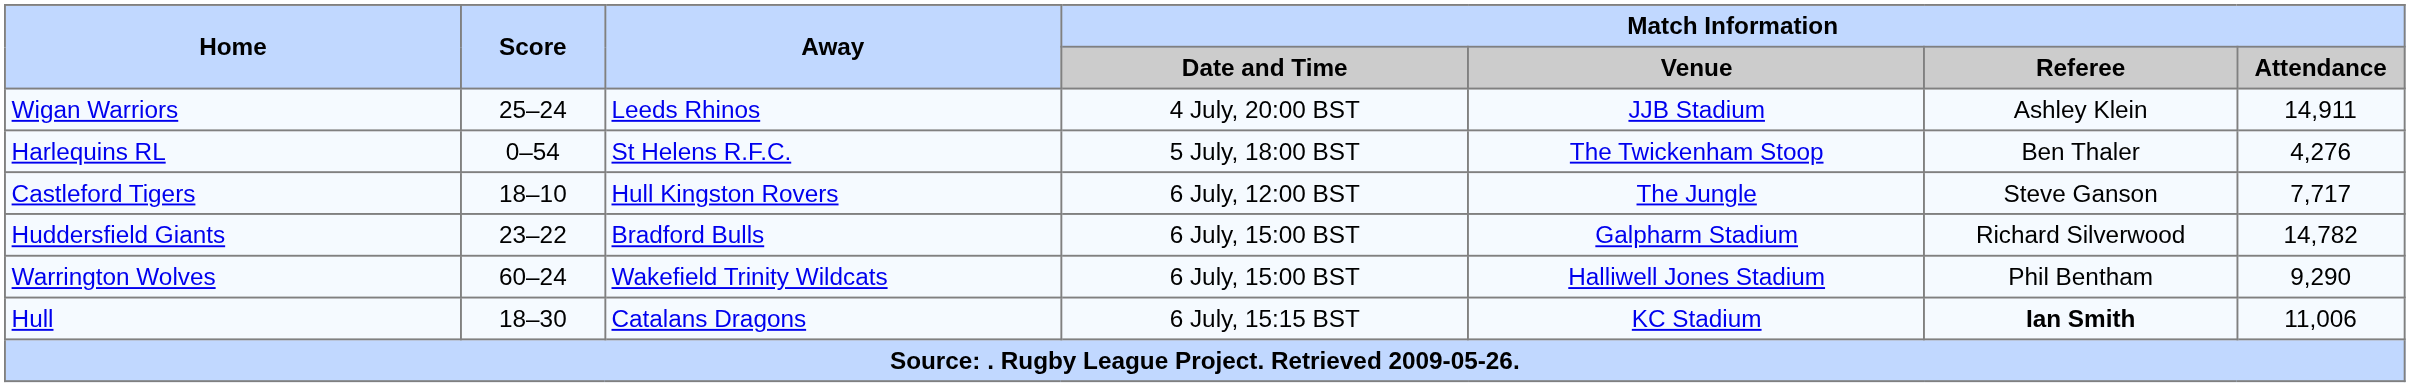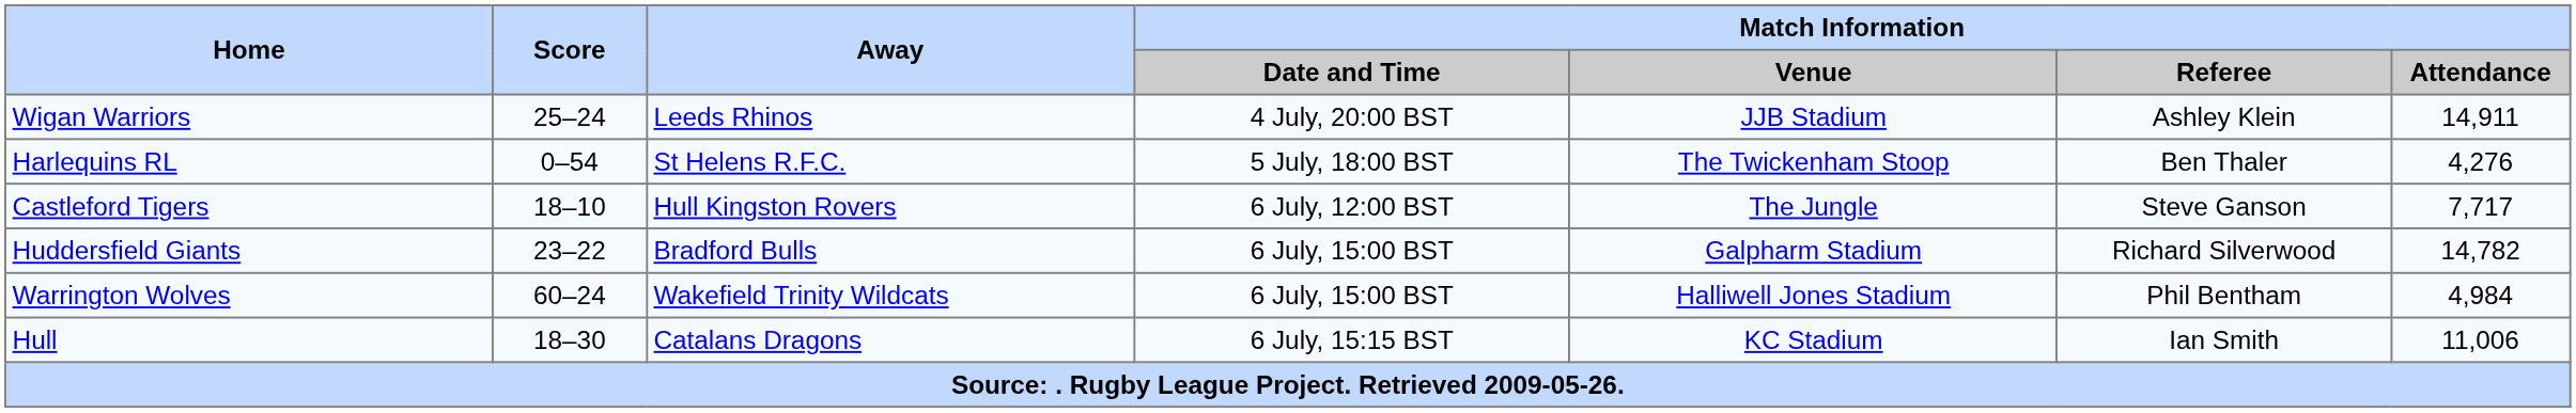 <table border="1" cellpadding="3" cellspacing="0" style="border-collapse:collapse; font-size:80%; text-align:center; width:100%;">
 <tr style="background:#c1d8ff;">
 <th rowspan="2" style="width:19%;">Home</th>
 <th rowspan="2" style="width:6%;">Score</th>
 <th rowspan="2" style="width:19%;">Away</th>
 <th colspan=6>Match Information</th>
 </tr>
 <tr style="background:#ccc;">
 <th width=17%>Date and Time</th>
 <th width=19%>Venue</th>
 <th width=13%>Referee</th>
 <th width=7%>Attendance</th>
 </tr>
 <tr style="background:#f5faff;">
 <td align=left> <a href='#'>Wigan Warriors</a></td>
 <td>25–24</td>
 <td align=left> <a href='#'>Leeds Rhinos</a></td>
 <td>4 July, 20:00 BST</td>
 <td><a href='#'>JJB Stadium</a></td>
 <td>Ashley Klein</td>
 <td>14,911</td>
 </tr>
 <tr style="background:#f5faff;">
 <td align=left> <a href='#'>Harlequins RL</a></td>
 <td>0–54</td>
 <td align=left> <a href='#'>St Helens R.F.C.</a></td>
 <td>5 July, 18:00 BST</td>
 <td><a href='#'>The Twickenham Stoop</a></td>
 <td>Ben Thaler</td>
 <td>4,276</td>
 </tr>
 <tr style="background:#f5faff;">
 <td align=left> <a href='#'>Castleford Tigers</a></td>
 <td>18–10</td>
 <td align=left> <a href='#'>Hull Kingston Rovers</a></td>
 <td>6 July, 12:00 BST</td>
 <td><a href='#'>The Jungle</a></td>
 <td>Steve Ganson</td>
 <td>7,717</td>
 </tr>
 <tr style="background:#f5faff;">
 <td align=left> <a href='#'>Huddersfield Giants</a></td>
 <td>23–22</td>
 <td align=left> <a href='#'>Bradford Bulls</a></td>
 <td>6 July, 15:00 BST</td>
 <td><a href='#'>Galpharm Stadium</a></td>
 <td>Richard Silverwood</td>
 <td>14,782</td>
 </tr>
 <tr style="background:#f5faff;">
 <td align=left> <a href='#'>Warrington Wolves</a></td>
 <td>60–24</td>
 <td align=left> <a href='#'>Wakefield Trinity Wildcats</a></td>
 <td>6 July, 15:00 BST</td>
 <td><a href='#'>Halliwell Jones Stadium</a></td>
 <td>Phil Bentham</td>
-<td>9,290</td>
+<td>4,984</td>
 </tr>
 <tr style="background:#f5faff;">
 <td align=left> <a href='#'>Hull</a></td>
 <td>18–30</td>
 <td align=left> <a href='#'>Catalans Dragons</a></td>
 <td>6 July, 15:15 BST</td>
 <td><a href='#'>KC Stadium</a></td>
-<td><strong>Ian Smith</strong></td>
+<td>Ian Smith</td>
 <td>11,006</td>
 </tr>
 <tr style="background:#c1d8ff;">
 <th colspan=10>Source: . Rugby League Project. Retrieved 2009-05-26.</th>
 </tr>
 </table>
